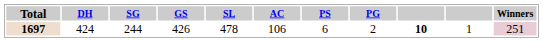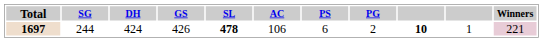 <table style="border: 1px solid #999; background-color:#FFFFFF; line-height:16px; text-align:center">
 <tr>
 <th style="background-color: #ccc;" width="70">Total</th>
+<th style="background-color: #ccc;" width="60"><small><a href='#'>SG</a></small></th>
 <th style="background-color: #ccc;" width="60"><small><a href='#'>DH</a></small></th>
-<th style="background-color: #ccc;" width="60"><small><a href='#'>SG</a></small></th>
 <th style="background-color: #ccc;" width="60"><small><a href='#'>GS</a></small></th>
 <th style="background-color: #ccc;" width="60"><small><a href='#'>SL</a></small></th>
 <th style="background-color: #ccc;" width="60"><small><a href='#'>AC</a></small></th>
 <th style="background-color: #ccc;" width="60"><small><a href='#'>PS</a></small></th>
 <th style="background-color: #ccc;" width="60"><small><a href='#'>PG</a></small></th>
 <th style="background-color: #ccc;" width="60"><small></small></th>
 <th style="background-color: #ccc;" width="60"><small></small></th>
 <th style="background-color: #ccc;" width="55"><small>Winners</small></th>
 </tr>
 <tr>
 <td bgcolor=#EFDECD><strong>1697</strong></td>
+<td>244</td>
 <td>424</td>
-<td>244</td>
 <td>426</td>
-<td>478</td>
+<td><strong>478</strong></td>
 <td>106</td>
 <td>6</td>
 <td>2</td>
 <td><strong>10</strong></td>
 <td>1</td>
-<td bgcolor=#E8CCD7>251</td>
+<td bgcolor=#E8CCD7>221</td>
 </tr>
 </table>
